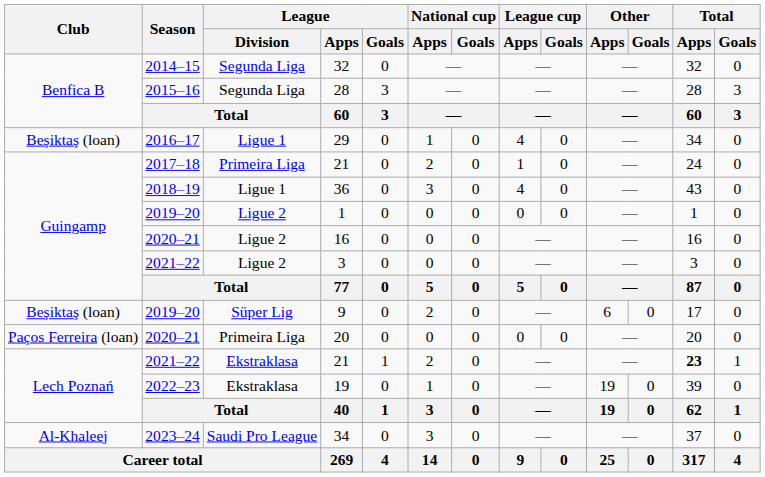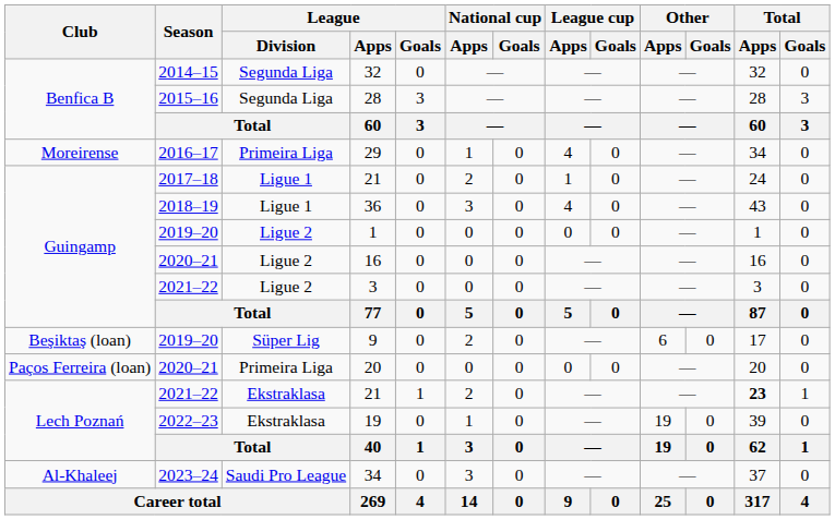 <table class="wikitable" style="text-align: center;">
 <tr>
 <th rowspan="2">Club</th>
 <th rowspan="2">Season</th>
 <th colspan="3">League</th>
 <th colspan="2">National cup</th>
 <th colspan="2">League cup</th>
 <th colspan="2">Other</th>
 <th colspan="2">Total</th>
 </tr>
 <tr>
 <th>Division</th>
 <th>Apps</th>
 <th>Goals</th>
 <th>Apps</th>
 <th>Goals</th>
 <th>Apps</th>
 <th>Goals</th>
 <th>Apps</th>
 <th>Goals</th>
 <th>Apps</th>
 <th>Goals</th>
 </tr>
 <tr>
 <td rowspan="3"><a href='#'>Benfica B</a></td>
 <td><a href='#'>2014–15</a></td>
 <td><a href='#'>Segunda Liga</a></td>
 <td>32</td>
 <td>0</td>
 <td colspan="2">—</td>
 <td colspan="2">—</td>
 <td colspan="2">—</td>
 <td>32</td>
 <td>0</td>
 </tr>
 <tr>
 <td><a href='#'>2015–16</a></td>
 <td>Segunda Liga</td>
 <td>28</td>
 <td>3</td>
 <td colspan="2">—</td>
 <td colspan="2">—</td>
 <td colspan="2">—</td>
 <td>28</td>
 <td>3</td>
 </tr>
 <tr>
 <th colspan="2">Total</th>
 <th>60</th>
 <th>3</th>
 <th colspan="2">—</th>
 <th colspan="2">—</th>
 <th colspan="2">—</th>
 <th>60</th>
 <th>3</th>
 </tr>
 <tr>
-<td><a href='#'>Beşiktaş</a> (loan)</td>
+<td><a href='#'>Moreirense</a></td>
 <td><a href='#'>2016–17</a></td>
-<td><a href='#'>Ligue 1</a></td>
+<td><a href='#'>Primeira Liga</a></td>
 <td>29</td>
 <td>0</td>
 <td>1</td>
 <td>0</td>
 <td>4</td>
 <td>0</td>
 <td colspan="2">—</td>
 <td>34</td>
 <td>0</td>
 </tr>
 <tr>
 <td rowspan="6"><a href='#'>Guingamp</a></td>
 <td><a href='#'>2017–18</a></td>
-<td><a href='#'>Primeira Liga</a></td>
+<td><a href='#'>Ligue 1</a></td>
 <td>21</td>
 <td>0</td>
 <td>2</td>
 <td>0</td>
 <td>1</td>
 <td>0</td>
 <td colspan="2">—</td>
 <td>24</td>
 <td>0</td>
 </tr>
 <tr>
 <td><a href='#'>2018–19</a></td>
 <td>Ligue 1</td>
 <td>36</td>
 <td>0</td>
 <td>3</td>
 <td>0</td>
 <td>4</td>
 <td>0</td>
 <td colspan="2">—</td>
 <td>43</td>
 <td>0</td>
 </tr>
 <tr>
 <td><a href='#'>2019–20</a></td>
 <td><a href='#'>Ligue 2</a></td>
 <td>1</td>
 <td>0</td>
 <td>0</td>
 <td>0</td>
 <td>0</td>
 <td>0</td>
 <td colspan="2">—</td>
 <td>1</td>
 <td>0</td>
 </tr>
 <tr>
 <td><a href='#'>2020–21</a></td>
 <td>Ligue 2</td>
 <td>16</td>
 <td>0</td>
 <td>0</td>
 <td>0</td>
 <td colspan="2">—</td>
 <td colspan="2">—</td>
 <td>16</td>
 <td>0</td>
 </tr>
 <tr>
 <td><a href='#'>2021–22</a></td>
 <td>Ligue 2</td>
 <td>3</td>
 <td>0</td>
 <td>0</td>
 <td>0</td>
 <td colspan="2">—</td>
 <td colspan="2">—</td>
 <td>3</td>
 <td>0</td>
 </tr>
 <tr>
 <th colspan="2">Total</th>
 <th>77</th>
 <th>0</th>
 <th>5</th>
 <th>0</th>
 <th>5</th>
 <th>0</th>
 <th colspan="2">—</th>
 <th>87</th>
 <th>0</th>
 </tr>
 <tr>
 <td><a href='#'>Beşiktaş</a> (loan)</td>
 <td><a href='#'>2019–20</a></td>
 <td><a href='#'>Süper Lig</a></td>
 <td>9</td>
 <td>0</td>
 <td>2</td>
 <td>0</td>
 <td colspan="2">—</td>
 <td>6</td>
 <td>0</td>
 <td>17</td>
 <td>0</td>
 </tr>
 <tr>
 <td><a href='#'>Paços Ferreira</a> (loan)</td>
 <td><a href='#'>2020–21</a></td>
 <td>Primeira Liga</td>
 <td>20</td>
 <td>0</td>
 <td>0</td>
 <td>0</td>
 <td>0</td>
 <td>0</td>
 <td colspan="2">—</td>
 <td>20</td>
 <td>0</td>
 </tr>
 <tr>
 <td rowspan="3"><a href='#'>Lech Poznań</a></td>
 <td><a href='#'>2021–22</a></td>
 <td><a href='#'>Ekstraklasa</a></td>
 <td>21</td>
 <td>1</td>
 <td>2</td>
 <td>0</td>
 <td colspan="2">—</td>
 <td colspan="2">—</td>
 <td><strong>23</strong></td>
 <td>1</td>
 </tr>
 <tr>
 <td><a href='#'>2022–23</a></td>
 <td>Ekstraklasa</td>
 <td>19</td>
 <td>0</td>
 <td>1</td>
 <td>0</td>
 <td colspan="2">—</td>
 <td>19</td>
 <td>0</td>
 <td>39</td>
 <td>0</td>
 </tr>
 <tr>
 <th colspan="2">Total</th>
 <th>40</th>
 <th>1</th>
 <th>3</th>
 <th>0</th>
 <th colspan="2">—</th>
 <th>19</th>
 <th>0</th>
 <th>62</th>
 <th>1</th>
 </tr>
 <tr>
 <td><a href='#'>Al-Khaleej</a></td>
 <td><a href='#'>2023–24</a></td>
 <td><a href='#'>Saudi Pro League</a></td>
 <td>34</td>
 <td>0</td>
 <td>3</td>
 <td>0</td>
 <td colspan="2">—</td>
 <td colspan="2">—</td>
 <td>37</td>
 <td>0</td>
 </tr>
 <tr>
 <th colspan="3">Career total</th>
 <th>269</th>
 <th>4</th>
 <th>14</th>
 <th>0</th>
 <th>9</th>
 <th>0</th>
 <th>25</th>
 <th>0</th>
 <th>317</th>
 <th>4</th>
 </tr>
 </table>
